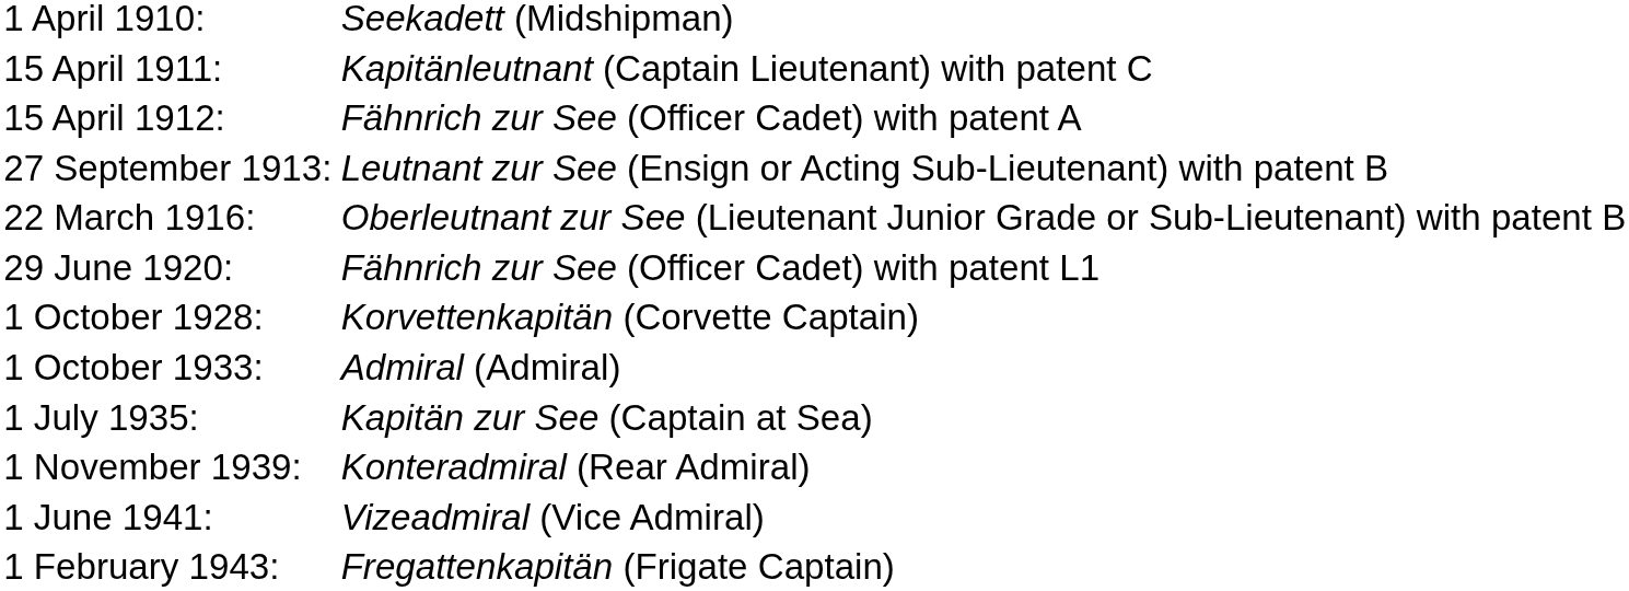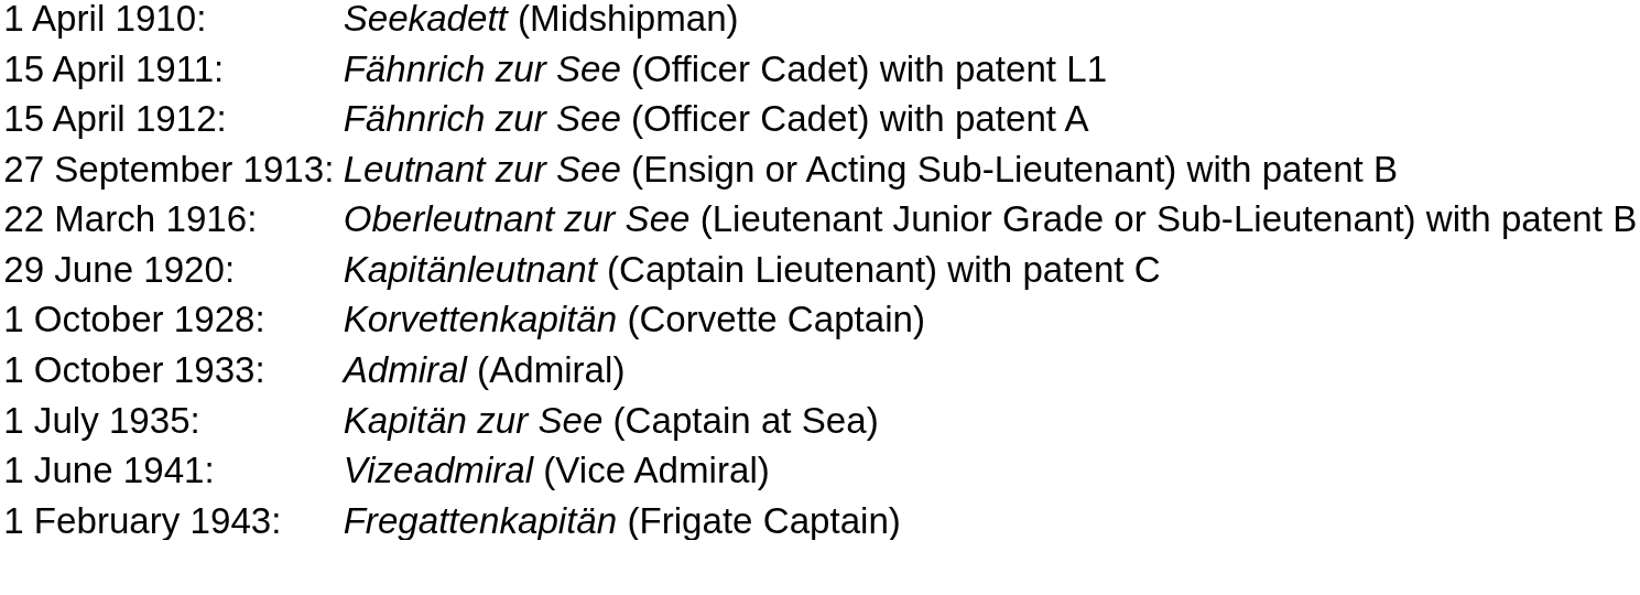 <table style="background: transparent;">
 <tr>
 <td>1 April 1910:</td>
 <td><em>Seekadett</em> (Midshipman)</td>
 </tr>
 <tr>
 <td>15 April 1911:</td>
-<td><em>Kapitänleutnant</em> (Captain Lieutenant) with patent C</td>
+<td><em>Fähnrich zur See</em> (Officer Cadet) with patent L1</td>
 </tr>
 <tr>
 <td>15 April 1912:</td>
 <td><em>Fähnrich zur See</em> (Officer Cadet) with patent A</td>
 </tr>
 <tr>
 <td>27 September 1913:</td>
 <td><em>Leutnant zur See</em> (Ensign or Acting Sub-Lieutenant) with patent B</td>
 </tr>
 <tr>
 <td>22 March 1916:</td>
 <td><em>Oberleutnant zur See</em> (Lieutenant Junior Grade or Sub-Lieutenant) with patent B</td>
 </tr>
 <tr>
 <td>29 June 1920:</td>
-<td><em>Fähnrich zur See</em> (Officer Cadet) with patent L1</td>
+<td><em>Kapitänleutnant</em> (Captain Lieutenant) with patent C</td>
 </tr>
 <tr>
 <td>1 October 1928:</td>
 <td><em>Korvettenkapitän</em> (Corvette Captain)</td>
 </tr>
 <tr>
 <td>1 October 1933:</td>
 <td><em>Admiral</em> (Admiral)</td>
 </tr>
 <tr>
 <td>1 July 1935:</td>
 <td><em>Kapitän zur See</em> (Captain at Sea)</td>
 </tr>
 <tr>
-<td>1 November 1939:</td>
-<td><em>Konteradmiral</em> (Rear Admiral)</td>
-</tr>
-<tr>
 <td>1 June 1941:</td>
 <td><em>Vizeadmiral</em> (Vice Admiral)</td>
 </tr>
 <tr>
 <td>1 February 1943:</td>
 <td><em>Fregattenkapitän</em> (Frigate Captain)</td>
 </tr>
 </table>
